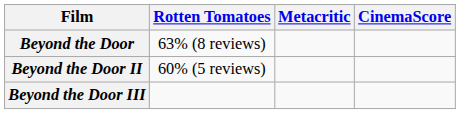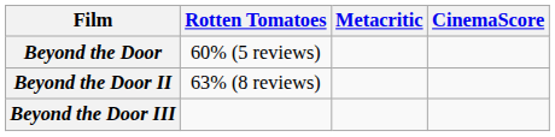 <table class="wikitable plainrowheaders" style="text-align:center;">
 <tr>
 <th>Film</th>
 <th><a href='#'>Rotten Tomatoes</a></th>
 <th><a href='#'>Metacritic</a></th>
 <th><a href='#'>CinemaScore</a></th>
 </tr>
 <tr>
 <th scope="row"><em>Beyond the Door</em></th>
-<td>63% (8 reviews)</td>
+<td>60% (5 reviews)</td>
 <td></td>
 <td></td>
 </tr>
 <tr>
 <th scope="row"><em>Beyond the Door II</em></th>
-<td>60% (5 reviews)</td>
+<td>63% (8 reviews)</td>
 <td></td>
 <td></td>
 </tr>
 <tr>
 <th scope="row"><em>Beyond the Door III</em></th>
 <td></td>
 <td></td>
 <td></td>
 </tr>
 </table>
